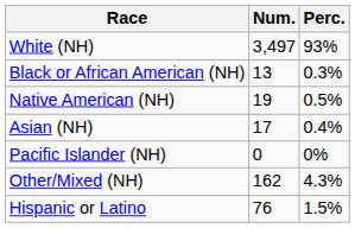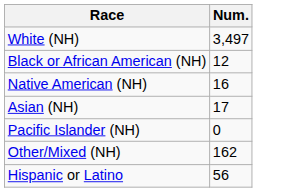 <table class="wikitable">
 <tr>
 <th>Race</th>
 <th>Num.</th>
-<th>Perc.</th>
 </tr>
 <tr>
 <td><a href='#'>White</a> (NH)</td>
 <td>3,497</td>
-<td>93%</td>
 </tr>
 <tr>
 <td><a href='#'>Black or African American</a> (NH)</td>
-<td>13</td>
-<td>0.3%</td>
+<td>12</td>
 </tr>
 <tr>
 <td><a href='#'>Native American</a> (NH)</td>
-<td>19</td>
-<td>0.5%</td>
+<td>16</td>
 </tr>
 <tr>
 <td><a href='#'>Asian</a> (NH)</td>
 <td>17</td>
-<td>0.4%</td>
 </tr>
 <tr>
 <td><a href='#'>Pacific Islander</a> (NH)</td>
 <td>0</td>
-<td>0%</td>
 </tr>
 <tr>
 <td><a href='#'>Other/Mixed</a> (NH)</td>
 <td>162</td>
-<td>4.3%</td>
 </tr>
 <tr>
 <td><a href='#'>Hispanic</a> or <a href='#'>Latino</a></td>
-<td>76</td>
-<td>1.5%</td>
+<td>56</td>
 </tr>
 </table>
